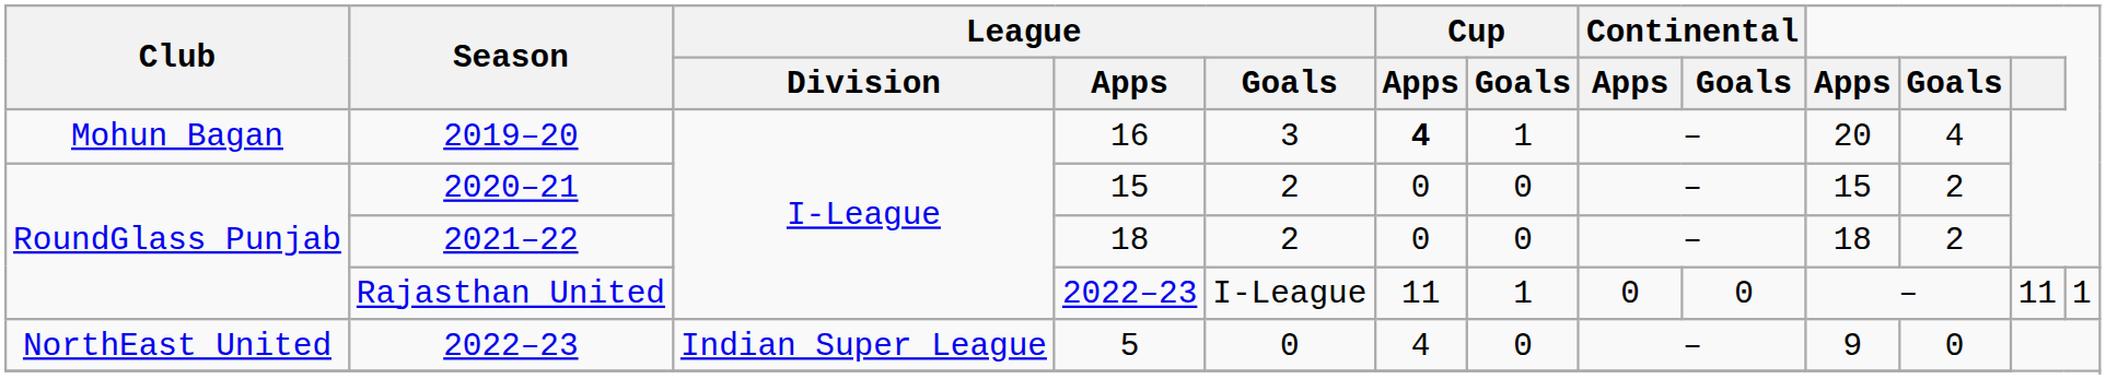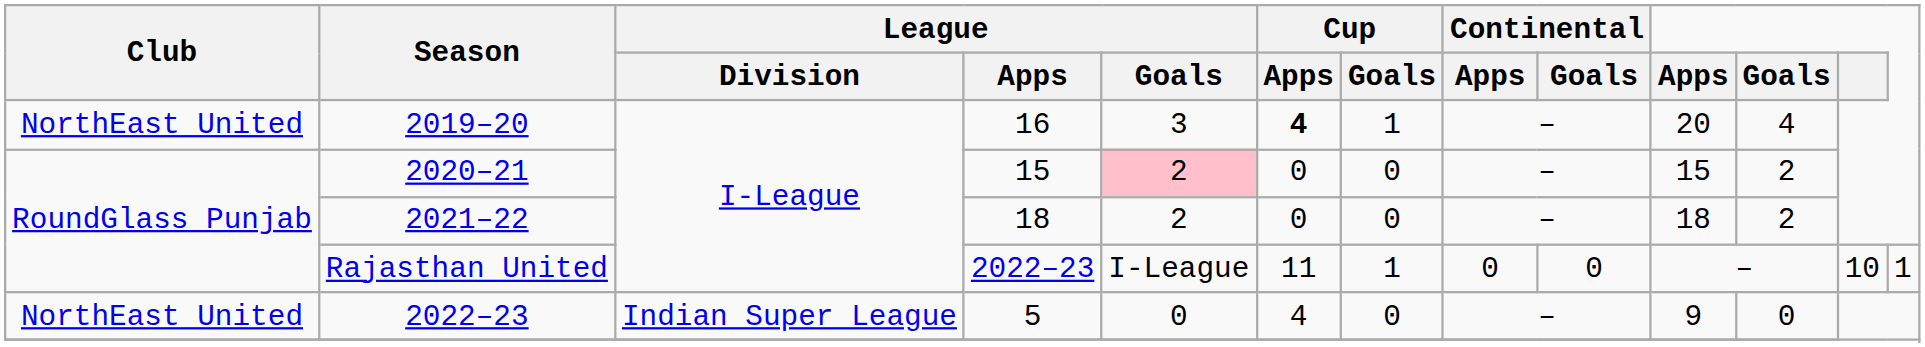 <table class="wikitable" style="font-size; text-align:center;">
 <tr>
 <th rowspan="2">Club</th>
 <th rowspan="2">Season</th>
 <th colspan="3">League</th>
 <th colspan="2">Cup</th>
 <th colspan="2">Continental</th>
 </tr>
 <tr>
 <th>Division</th>
 <th>Apps</th>
 <th>Goals</th>
 <th>Apps</th>
 <th>Goals</th>
 <th>Apps</th>
 <th>Goals</th>
 <th>Apps</th>
 <th>Goals</th>
 <th></th>
 </tr>
 <tr>
-<td rowspan="1"><a href='#'>Mohun Bagan</a></td>
+<td rowspan="1"><a href='#'>NorthEast United</a></td>
 <td><a href='#'>2019–20</a></td>
 <td rowspan="4"><a href='#'>I-League</a></td>
 <td>16</td>
 <td>3</td>
 <td><strong>4</strong></td>
 <td>1</td>
 <td colspan="2">–</td>
 <td>20</td>
 <td>4</td>
 </tr>
 <tr>
 <td rowspan="3"><a href='#'>RoundGlass Punjab</a></td>
 <td><a href='#'>2020–21</a></td>
 <td>15</td>
-<td>2</td>
+<td style="background: pink;">2</td>
 <td>0</td>
 <td>0</td>
 <td colspan="2">–</td>
 <td>15</td>
 <td>2</td>
 </tr>
 <tr>
 <td><a href='#'>2021–22</a></td>
 <td>18</td>
 <td>2</td>
 <td>0</td>
 <td>0</td>
 <td colspan="2">–</td>
 <td>18</td>
 <td>2</td>
 </tr>
 <tr>
 <td rowspan="1"><a href='#'>Rajasthan United</a></td>
 <td><a href='#'>2022–23</a></td>
 <td rowspan="1">I-League</td>
 <td>11</td>
 <td>1</td>
 <td>0</td>
 <td>0</td>
 <td colspan="2">–</td>
-<td>11</td>
+<td>10</td>
 <td>1</td>
 </tr>
 <tr>
 <td rowspan="1"><a href='#'>NorthEast United</a></td>
 <td><a href='#'>2022–23</a></td>
 <td rowspan="1"><a href='#'>Indian Super League</a></td>
 <td>5</td>
 <td>0</td>
 <td>4</td>
 <td>0</td>
 <td colspan="2">–</td>
 <td>9</td>
 <td>0</td>
 </tr>
 <tr>
 </tr>
 </table>
